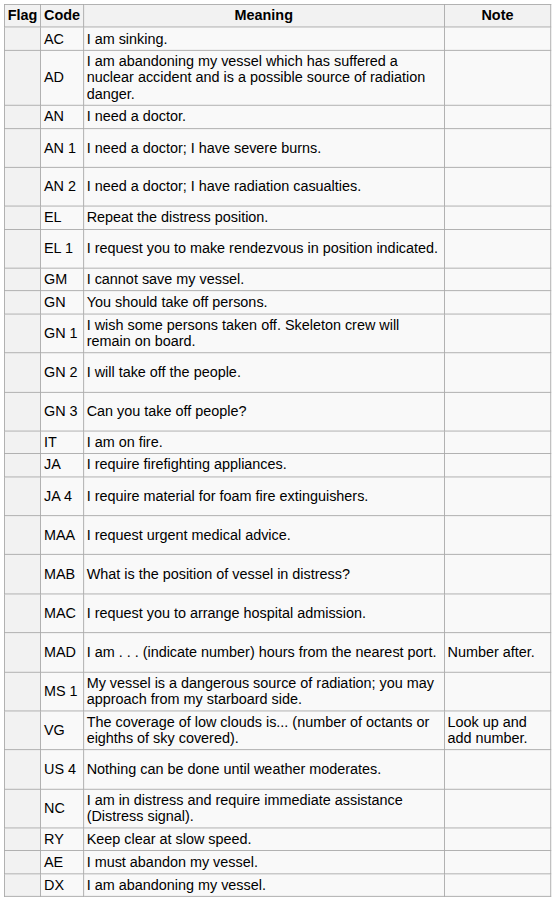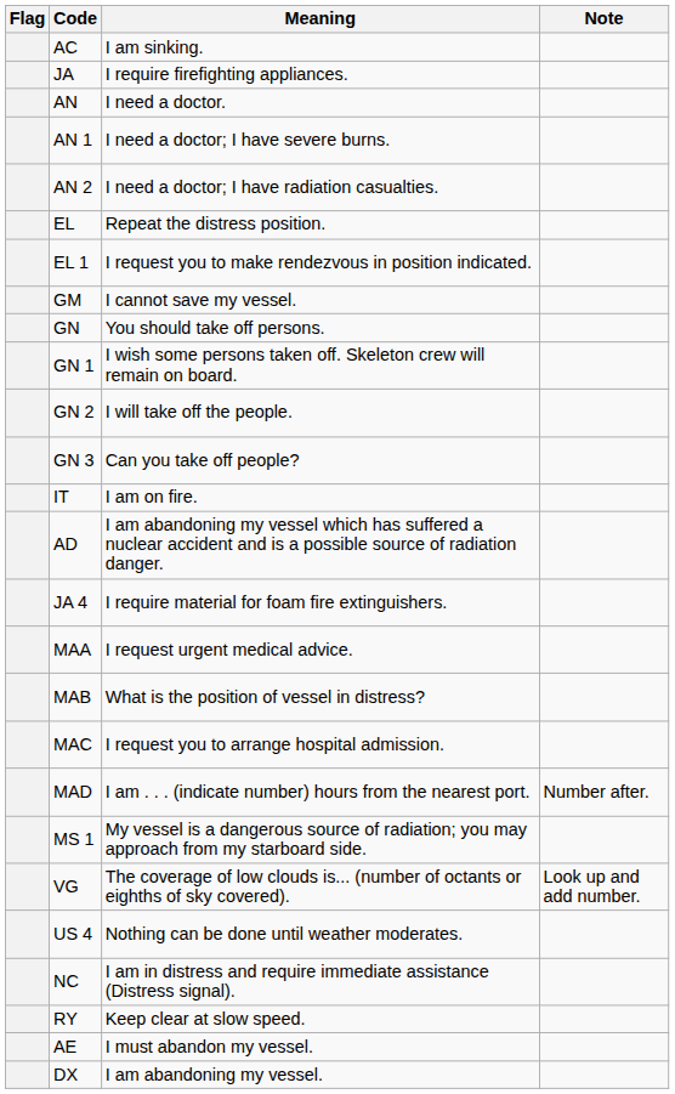 <table class="wikitable sortable plainrowheaders">
 <tr>
 <th scope="col">Flag</th>
 <th scope="col">Code</th>
 <th scope="col">Meaning</th>
 <th>Note</th>
 </tr>
 <tr>
 <th scope="row"><br></th>
 <td>AC</td>
 <td>I am sinking.</td>
 <td></td>
 </tr>
 <tr>
 <th scope="row"><br></th>
-<td>AD</td>
-<td>I am abandoning my vessel which has suffered a nuclear accident and is a possible source of radiation danger.</td>
+<td>JA</td>
+<td>I require firefighting appliances.</td>
 <td></td>
 </tr>
 <tr>
 <th scope="row"><br></th>
 <td>AN</td>
 <td>I need a doctor.</td>
 <td></td>
 </tr>
 <tr>
 <th scope="row"><br><br></th>
 <td>AN 1</td>
 <td>I need a doctor; I have severe burns.</td>
 <td></td>
 </tr>
 <tr>
 <th scope="row"><br><br></th>
 <td>AN 2</td>
 <td>I need a doctor; I have radiation casualties.</td>
 <td></td>
 </tr>
 <tr>
 <th scope="row"><br></th>
 <td>EL</td>
 <td>Repeat the distress position.</td>
 <td></td>
 </tr>
 <tr>
 <th scope="row"><br><br></th>
 <td>EL 1</td>
 <td>I request you to make rendezvous in position indicated.</td>
 <td></td>
 </tr>
 <tr>
 <th scope="row"><br></th>
 <td>GM</td>
 <td>I cannot save my vessel.</td>
 <td></td>
 </tr>
 <tr>
 <th scope="row"><br></th>
 <td>GN</td>
 <td>You should take off persons.</td>
 <td></td>
 </tr>
 <tr>
 <th scope="row"><br><br></th>
 <td>GN 1</td>
 <td>I wish some persons taken off. Skeleton crew will remain on board.</td>
 <td></td>
 </tr>
 <tr>
 <th scope="row"><br><br></th>
 <td>GN 2</td>
 <td>I will take off the people.</td>
 <td></td>
 </tr>
 <tr>
 <th scope="row"><br><br></th>
 <td>GN 3</td>
 <td>Can you take off people?</td>
 <td></td>
 </tr>
 <tr>
 <th scope="row"><br></th>
 <td>IT</td>
 <td>I am on fire.</td>
 <td></td>
 </tr>
 <tr>
 <th scope="row"><br></th>
-<td>JA</td>
-<td>I require firefighting appliances.</td>
+<td>AD</td>
+<td>I am abandoning my vessel which has suffered a nuclear accident and is a possible source of radiation danger.</td>
 <td></td>
 </tr>
 <tr>
 <th scope="row"><br><br></th>
 <td>JA 4</td>
 <td>I require material for foam fire extinguishers.</td>
 <td></td>
 </tr>
 <tr>
 <th scope="row"><br><br></th>
 <td>MAA</td>
 <td>I request urgent medical advice.</td>
 <td></td>
 </tr>
 <tr>
 <th scope="row"><br><br></th>
 <td>MAB</td>
 <td>What is the position of vessel in distress?</td>
 <td></td>
 </tr>
 <tr>
 <th scope="row"><br><br></th>
 <td>MAC</td>
 <td>I request you to arrange hospital admission.</td>
 <td></td>
 </tr>
 <tr>
 <th scope="row"><br><br></th>
 <td>MAD</td>
 <td>I am . . . (indicate number) hours from the nearest port.</td>
 <td>Number after.</td>
 </tr>
 <tr>
 <th scope="row"><br><br></th>
 <td>MS 1</td>
 <td>My vessel is a dangerous source of radiation; you may approach from my starboard side.</td>
 <td></td>
 </tr>
 <tr>
 <th scope="row"><br></th>
 <td>VG</td>
 <td>The coverage of low clouds is... (number of octants or eighths of sky covered).</td>
 <td>Look up and add number.</td>
 </tr>
 <tr>
 <th scope="row"><br><br></th>
 <td>US 4</td>
 <td>Nothing can be done until weather moderates.</td>
 <td></td>
 </tr>
 <tr>
 <th scope="row"><br></th>
 <td>NC</td>
 <td>I am in distress and require immediate assistance (Distress signal).</td>
 <td></td>
 </tr>
 <tr>
 <th scope="row"><br></th>
 <td>RY</td>
 <td>Keep clear at slow speed.</td>
 <td></td>
 </tr>
 <tr>
 <th scope="row"><br></th>
 <td>AE</td>
 <td>I must abandon my vessel.</td>
 <td></td>
 </tr>
 <tr>
 <th scope="row"><br></th>
 <td>DX</td>
 <td>I am abandoning my vessel.</td>
 <td></td>
 </tr>
 </table>
